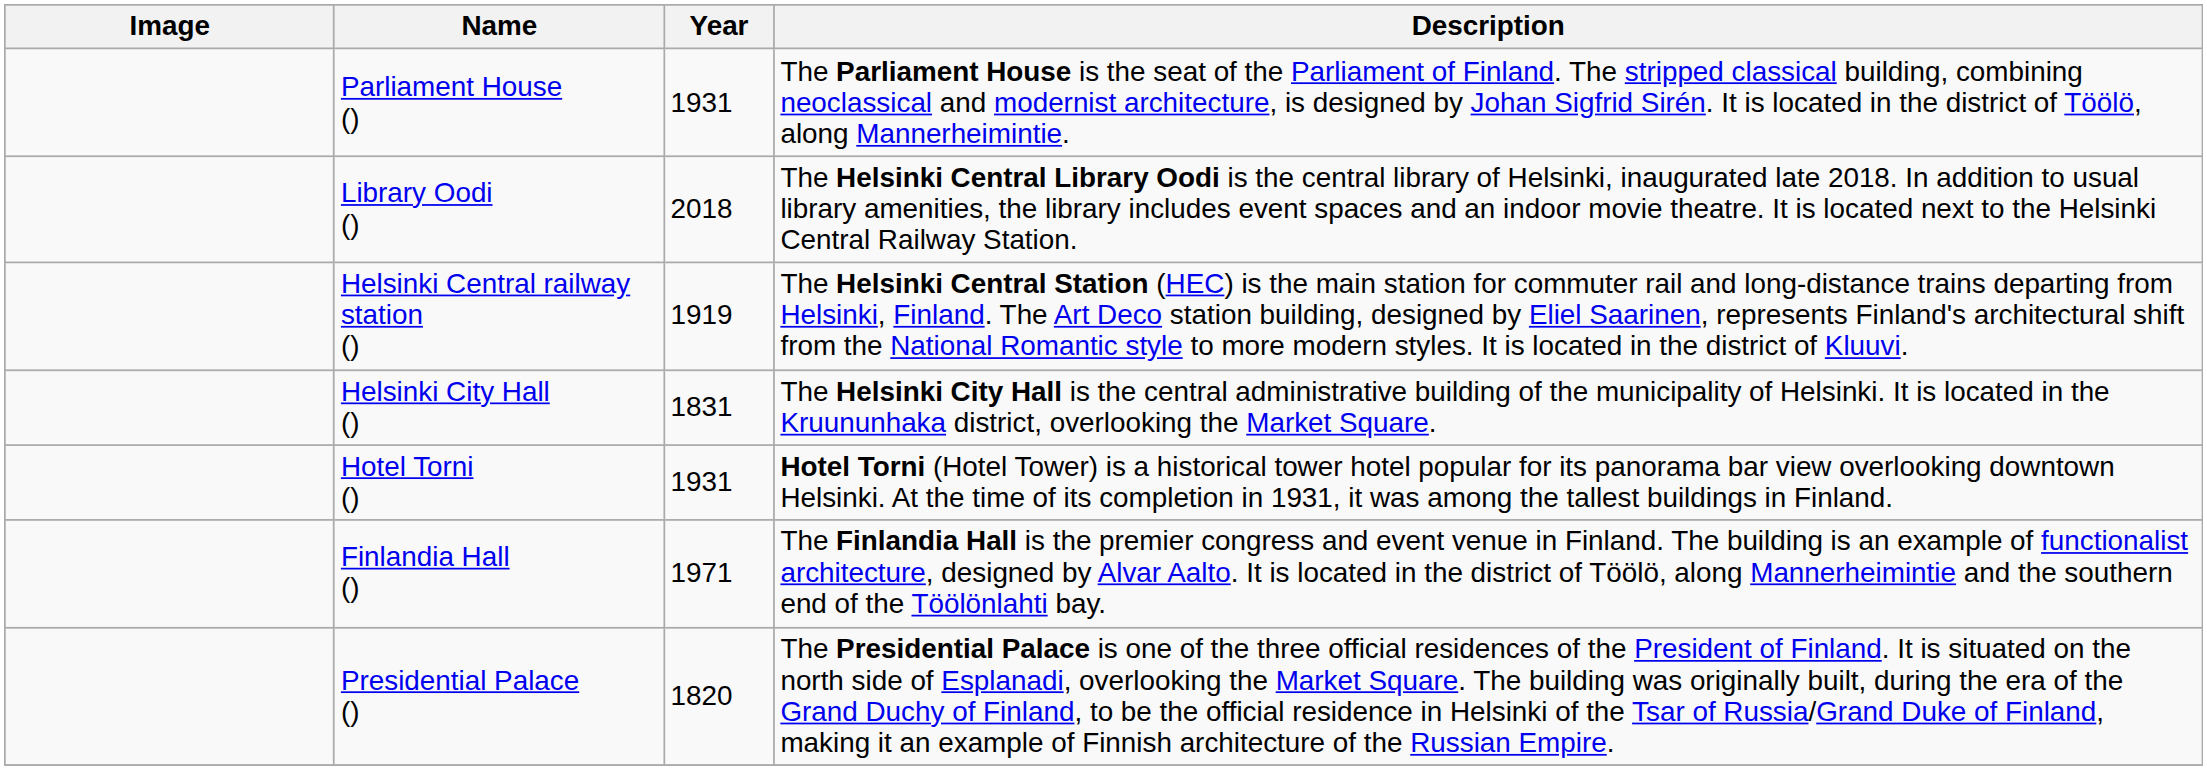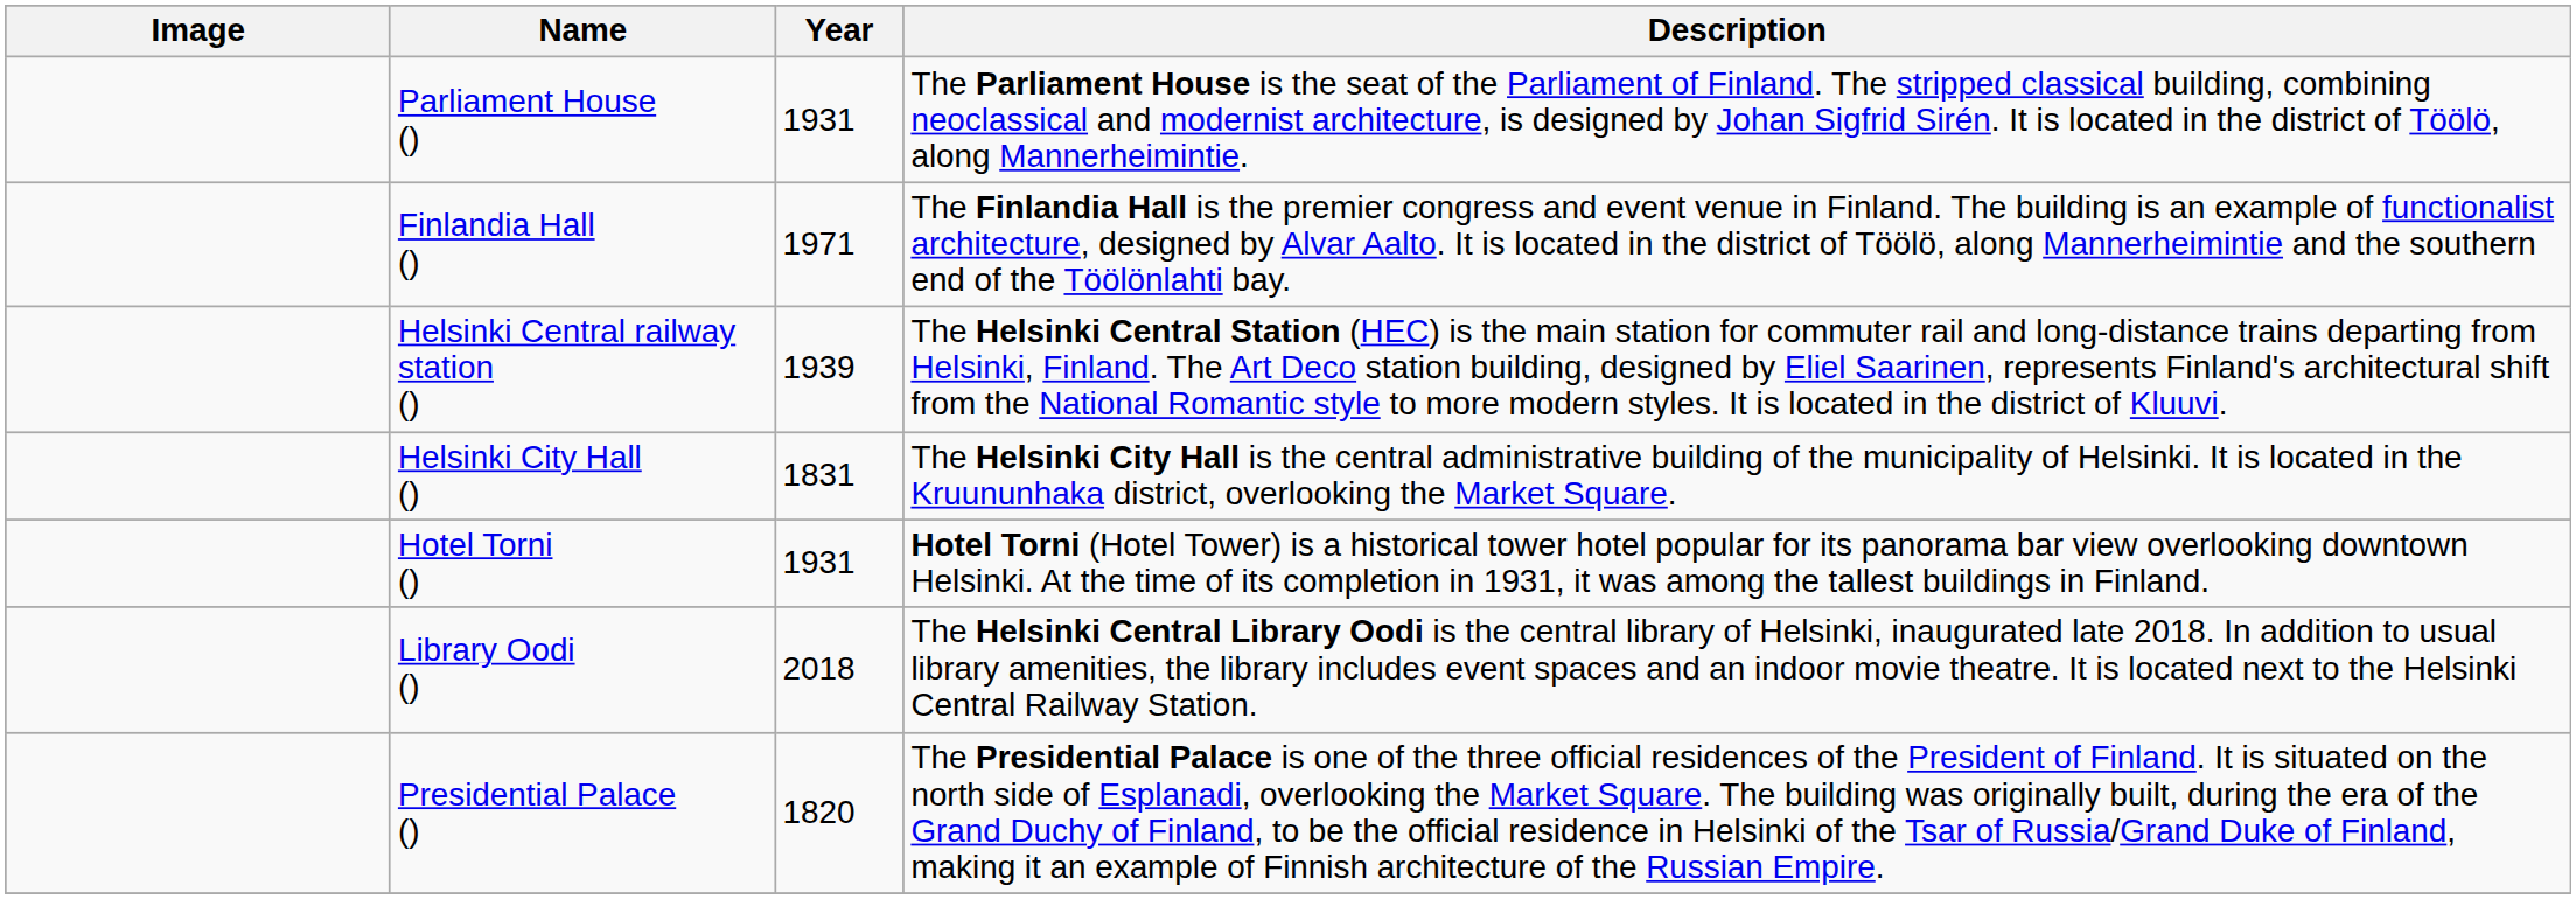 <table class="wikitable sortable" style="width:100%">
 <tr>
 <th scope="col" style="width: 15%;" class="unsortable">Image</th>
 <th scope="col" style="width: 15%;">Name</th>
 <th scope="col" style="width: 5%;">Year</th>
 <th scope="col" style="width: 65%;" class="unsortable">Description</th>
 </tr>
 <tr>
 <td></td>
 <td><a href='#'>Parliament House</a><br>()</td>
 <td>1931</td>
 <td>The <strong>Parliament House</strong> is the seat of the <a href='#'>Parliament of Finland</a>. The <a href='#'>stripped classical</a> building, combining <a href='#'>neoclassical</a> and <a href='#'>modernist architecture</a>, is designed by <a href='#'>Johan Sigfrid Sirén</a>. It is located in the district of <a href='#'>Töölö</a>, along <a href='#'>Mannerheimintie</a>.</td>
 </tr>
 <tr>
 <td></td>
-<td><a href='#'>Library Oodi</a><br>()</td>
-<td>2018</td>
-<td>The <strong>Helsinki Central Library Oodi</strong> is the central library of Helsinki, inaugurated late 2018. In addition to usual library amenities, the library includes event spaces and an indoor movie theatre. It is located next to the Helsinki Central Railway Station.</td>
+<td><a href='#'>Finlandia Hall</a><br>()</td>
+<td>1971</td>
+<td>The <strong>Finlandia Hall</strong> is the premier congress and event venue in Finland. The building is an example of <a href='#'>functionalist architecture</a>, designed by <a href='#'>Alvar Aalto</a>. It is located in the district of Töölö, along <a href='#'>Mannerheimintie</a> and the southern end of the <a href='#'>Töölönlahti</a> bay.</td>
 </tr>
 <tr>
 <td></td>
 <td><a href='#'>Helsinki Central railway station</a><br>()</td>
-<td>1919</td>
+<td>1939</td>
 <td>The <strong>Helsinki Central Station</strong> (<a href='#'>HEC</a>) is the main station for commuter rail and long-distance trains departing from <a href='#'>Helsinki</a>, <a href='#'>Finland</a>. The <a href='#'>Art Deco</a> station building, designed by <a href='#'>Eliel Saarinen</a>, represents Finland's architectural shift from the <a href='#'>National Romantic style</a> to more modern styles. It is located in the district of <a href='#'>Kluuvi</a>.</td>
 </tr>
 <tr>
 <td></td>
 <td><a href='#'>Helsinki City Hall</a><br>()</td>
 <td>1831</td>
 <td>The <strong>Helsinki City Hall</strong> is the central administrative building of the municipality of Helsinki. It is located in the <a href='#'>Kruununhaka</a> district, overlooking the <a href='#'>Market Square</a>.</td>
 </tr>
 <tr>
 <td></td>
 <td><a href='#'>Hotel Torni</a><br>()</td>
 <td>1931</td>
 <td><strong>Hotel Torni</strong> (Hotel Tower) is a historical tower hotel popular for its panorama bar view overlooking downtown Helsinki. At the time of its completion in 1931, it was among the tallest buildings in Finland.</td>
 </tr>
 <tr>
 <td></td>
-<td><a href='#'>Finlandia Hall</a><br>()</td>
-<td>1971</td>
-<td>The <strong>Finlandia Hall</strong> is the premier congress and event venue in Finland. The building is an example of <a href='#'>functionalist architecture</a>, designed by <a href='#'>Alvar Aalto</a>. It is located in the district of Töölö, along <a href='#'>Mannerheimintie</a> and the southern end of the <a href='#'>Töölönlahti</a> bay.</td>
+<td><a href='#'>Library Oodi</a><br>()</td>
+<td>2018</td>
+<td>The <strong>Helsinki Central Library Oodi</strong> is the central library of Helsinki, inaugurated late 2018. In addition to usual library amenities, the library includes event spaces and an indoor movie theatre. It is located next to the Helsinki Central Railway Station.</td>
 </tr>
 <tr>
 <td></td>
 <td><a href='#'>Presidential Palace</a><br>()</td>
 <td>1820</td>
 <td>The <strong>Presidential Palace</strong> is one of the three official residences of the <a href='#'>President of Finland</a>. It is situated on the north side of <a href='#'>Esplanadi</a>, overlooking the <a href='#'>Market Square</a>. The building was originally built, during the era of the <a href='#'>Grand Duchy of Finland</a>, to be the official residence in Helsinki of the <a href='#'>Tsar of Russia</a>/<a href='#'>Grand Duke of Finland</a>, making it an example of Finnish architecture of the <a href='#'>Russian Empire</a>.</td>
 </tr>
 <tr>
 </tr>
 </table>
